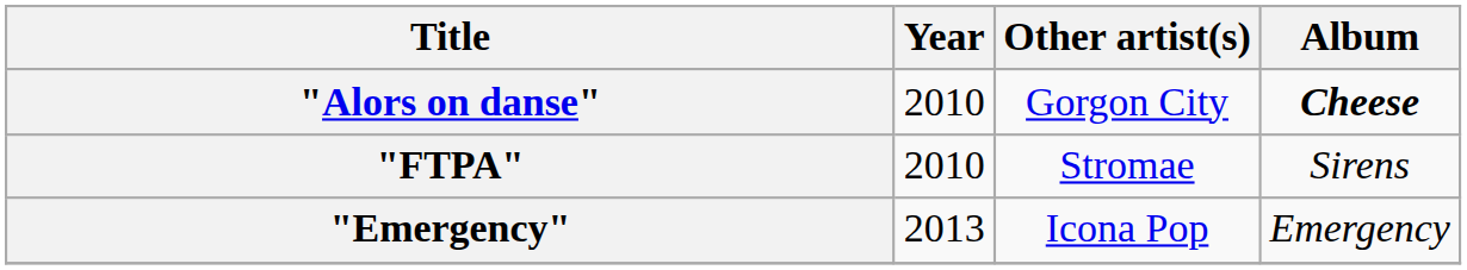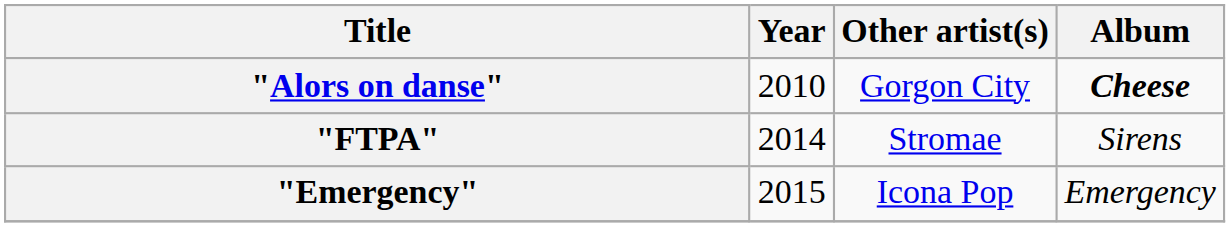 <table class="wikitable plainrowheaders" style="text-align:center;">
 <tr>
 <th scope="col" style="width:21.5em;">Title</th>
 <th scope="col">Year</th>
 <th scope="col">Other artist(s)</th>
 <th scope="col">Album</th>
 </tr>
 <tr>
 <th scope="row">"<a href='#'>Alors on danse</a>" </th>
 <td>2010</td>
 <td><a href='#'>Gorgon City</a></td>
 <td><strong><em>Cheese</em></strong></td>
 </tr>
 <tr>
 <th scope="row">"FTPA" </th>
-<td>2010</td>
+<td>2014</td>
 <td><a href='#'>Stromae</a></td>
 <td><em>Sirens</em></td>
 </tr>
 <tr>
 <th scope="row">"Emergency" </th>
-<td>2013</td>
+<td>2015</td>
 <td><a href='#'>Icona Pop</a></td>
 <td><em>Emergency</em></td>
 </tr>
 <tr>
 </tr>
 </table>
